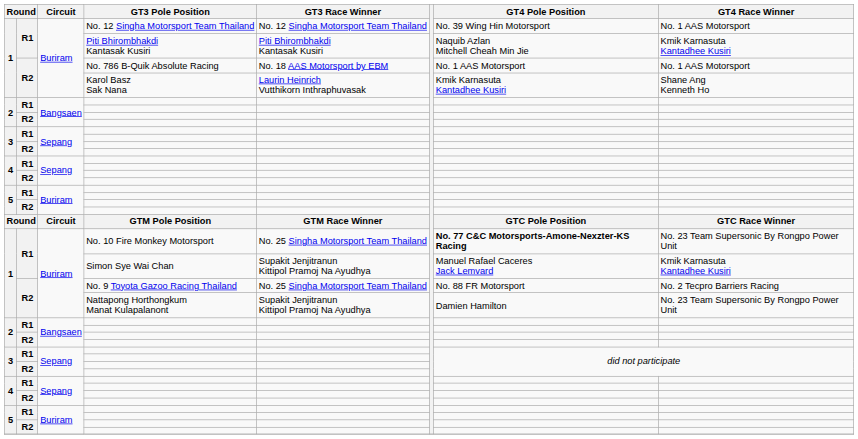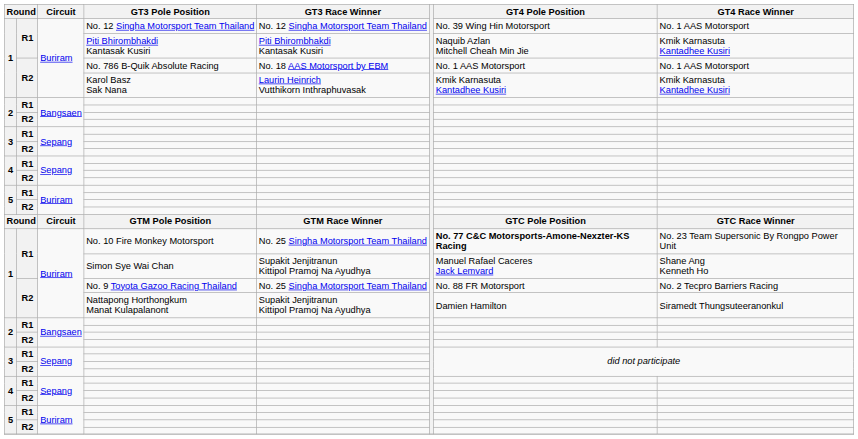 <table class="wikitable" style="font-size:85%;">
 <tr>
 <th colspan="2">Round</th>
 <th>Circuit</th>
 <th>GT3 Pole Position</th>
 <th>GT3 Race Winner</th>
 <th rowspan="42"></th>
 <th>GT4 Pole Position</th>
 <th>GT4 Race Winner</th>
 </tr>
 <tr>
 <th rowspan="4">1</th>
 <th rowspan="2">R1</th>
 <td rowspan="4"> <a href='#'>Buriram</a></td>
 <td nowrap> No. 12 <a href='#'>Singha Motorsport Team Thailand</a></td>
 <td> No. 12 <a href='#'>Singha Motorsport Team Thailand</a></td>
 <td> No. 39 Wing Hin Motorsport</td>
 <td> No. 1 AAS Motorsport</td>
 </tr>
 <tr>
 <td> <a href='#'>Piti Bhirombhakdi</a><br> Kantasak Kusiri</td>
 <td> <a href='#'>Piti Bhirombhakdi</a><br> Kantasak Kusiri</td>
 <td> Naquib Azlan<br> Mitchell Cheah Min Jie</td>
 <td> Kmik Karnasuta<br> <a href='#'>Kantadhee Kusiri</a></td>
 </tr>
 <tr>
 <th rowspan="2">R2</th>
 <td> No. 786 B-Quik Absolute Racing</td>
 <td> No. 18 <a href='#'>AAS Motorsport by EBM</a></td>
 <td> No. 1 AAS Motorsport</td>
 <td> No. 1 AAS Motorsport</td>
 </tr>
 <tr>
 <td> Karol Basz<br> Sak Nana</td>
 <td> <a href='#'>Laurin Heinrich</a><br> Vutthikorn Inthraphuvasak</td>
 <td> Kmik Karnasuta<br> <a href='#'>Kantadhee Kusiri</a></td>
-<td> Shane Ang<br> Kenneth Ho</td>
+<td> Kmik Karnasuta<br> <a href='#'>Kantadhee Kusiri</a></td>
 </tr>
 <tr>
 <th rowspan="4">2</th>
 <th rowspan="2">R1</th>
 <td rowspan="4" nowrap> <a href='#'>Bangsaen</a></td>
 <td></td>
 <td></td>
 <td></td>
 <td></td>
 </tr>
 <tr>
 <td></td>
 <td></td>
 <td></td>
 <td></td>
 </tr>
 <tr>
 <th rowspan="2">R2</th>
 <td></td>
 <td></td>
 <td></td>
 <td></td>
 </tr>
 <tr>
 <td></td>
 <td></td>
 <td></td>
 <td></td>
 </tr>
 <tr>
 <th rowspan="4">3</th>
 <th rowspan="2">R1</th>
 <td rowspan="4"> <a href='#'>Sepang</a></td>
 <td></td>
 <td></td>
 <td></td>
 <td></td>
 </tr>
 <tr>
 <td></td>
 <td></td>
 <td></td>
 <td></td>
 </tr>
 <tr>
 <th rowspan="2">R2</th>
 <td></td>
 <td></td>
 <td></td>
 <td></td>
 </tr>
 <tr>
 <td></td>
 <td></td>
 <td></td>
 <td></td>
 </tr>
 <tr>
 <th rowspan="4">4</th>
 <th rowspan="2">R1</th>
 <td rowspan="4"> <a href='#'>Sepang</a></td>
 <td></td>
 <td></td>
 <td></td>
 <td></td>
 </tr>
 <tr>
 <td></td>
 <td></td>
 <td></td>
 <td></td>
 </tr>
 <tr>
 <th rowspan="2">R2</th>
 <td></td>
 <td></td>
 <td></td>
 <td></td>
 </tr>
 <tr>
 <td></td>
 <td></td>
 <td></td>
 <td></td>
 </tr>
 <tr>
 <th rowspan="4">5</th>
 <th rowspan="2">R1</th>
 <td rowspan="4"> <a href='#'>Buriram</a></td>
 <td></td>
 <td></td>
 <td></td>
 <td></td>
 </tr>
 <tr>
 <td></td>
 <td></td>
 <td></td>
 <td></td>
 </tr>
 <tr>
 <th rowspan="2">R2</th>
 <td></td>
 <td></td>
 <td></td>
 <td></td>
 </tr>
 <tr>
 <td></td>
 <td></td>
 <td></td>
 <td></td>
 </tr>
 <tr>
 <th colspan="2">Round</th>
 <th>Circuit</th>
 <th>GTM Pole Position</th>
 <th>GTM Race Winner</th>
 <th>GTC Pole Position</th>
 <th>GTC Race Winner</th>
 </tr>
 <tr>
 <th rowspan="4">1</th>
 <th rowspan="2">R1</th>
 <td rowspan="4"> <a href='#'>Buriram</a></td>
 <td> No. 10 Fire Monkey Motorsport</td>
 <td nowrap> No. 25 <a href='#'>Singha Motorsport Team Thailand</a></td>
 <td><strong> No. 77 C&C Motorsports-Amone-Nexzter-KS Racing</strong></td>
 <td> No. 23 Team Supersonic By Rongpo Power Unit</td>
 </tr>
 <tr>
 <td> Simon Sye Wai Chan</td>
 <td> Supakit Jenjitranun<br> Kittipol Pramoj Na Ayudhya</td>
 <td> Manuel Rafael Caceres<br> <a href='#'>Jack Lemvard</a></td>
-<td> Kmik Karnasuta<br> <a href='#'>Kantadhee Kusiri</a></td>
+<td> Shane Ang<br> Kenneth Ho</td>
 </tr>
 <tr>
 <th rowspan="2">R2</th>
 <td nowrap> No. 9 <a href='#'>Toyota Gazoo Racing Thailand</a></td>
 <td> No. 25 <a href='#'>Singha Motorsport Team Thailand</a></td>
 <td> No. 88 FR Motorsport</td>
 <td> No. 2 Tecpro Barriers Racing</td>
 </tr>
 <tr>
 <td> Nattapong Horthongkum<br> Manat Kulapalanont</td>
 <td> Supakit Jenjitranun<br> Kittipol Pramoj Na Ayudhya</td>
 <td> Damien Hamilton</td>
-<td> No. 23 Team Supersonic By Rongpo Power Unit</td>
+<td> Siramedt Thungsuteeranonkul</td>
 </tr>
 <tr>
 <th rowspan="4">2</th>
 <th rowspan="2">R1</th>
 <td rowspan="4"> <a href='#'>Bangsaen</a></td>
 <td></td>
 <td></td>
 <td></td>
 <td></td>
 </tr>
 <tr>
 <td></td>
 <td></td>
 <td></td>
 <td></td>
 </tr>
 <tr>
 <th rowspan="2">R2</th>
 <td></td>
 <td></td>
 <td></td>
 <td></td>
 </tr>
 <tr>
 <td></td>
 <td></td>
 <td></td>
 <td></td>
 </tr>
 <tr>
 <th rowspan="4">3</th>
 <th rowspan="2">R1</th>
 <td rowspan="4"> <a href='#'>Sepang</a></td>
 <td></td>
 <td></td>
 <td colspan="2" rowspan="4" align="center"><em>did not participate</em></td>
 </tr>
 <tr>
 <td></td>
 <td></td>
 </tr>
 <tr>
 <th rowspan="2">R2</th>
 <td></td>
 <td></td>
 </tr>
 <tr>
 <td></td>
 <td></td>
 </tr>
 <tr>
 <th rowspan="4">4</th>
 <th rowspan="2">R1</th>
 <td rowspan="4"> <a href='#'>Sepang</a></td>
 <td></td>
 <td></td>
 <td></td>
 <td></td>
 </tr>
 <tr>
 <td></td>
 <td></td>
 <td></td>
 <td></td>
 </tr>
 <tr>
 <th rowspan="2">R2</th>
 <td></td>
 <td></td>
 <td></td>
 <td></td>
 </tr>
 <tr>
 <td></td>
 <td></td>
 <td></td>
 <td></td>
 </tr>
 <tr>
 <th rowspan="4">5</th>
 <th rowspan="2">R1</th>
 <td rowspan="4"> <a href='#'>Buriram</a></td>
 <td></td>
 <td></td>
 <td></td>
 <td></td>
 </tr>
 <tr>
 <td></td>
 <td></td>
 <td></td>
 <td></td>
 </tr>
 <tr>
 <th rowspan="2">R2</th>
 <td></td>
 <td></td>
 <td></td>
 <td></td>
 </tr>
 <tr>
 <td></td>
 <td></td>
 <td></td>
 <td></td>
 </tr>
 <tr>
 </tr>
 </table>
